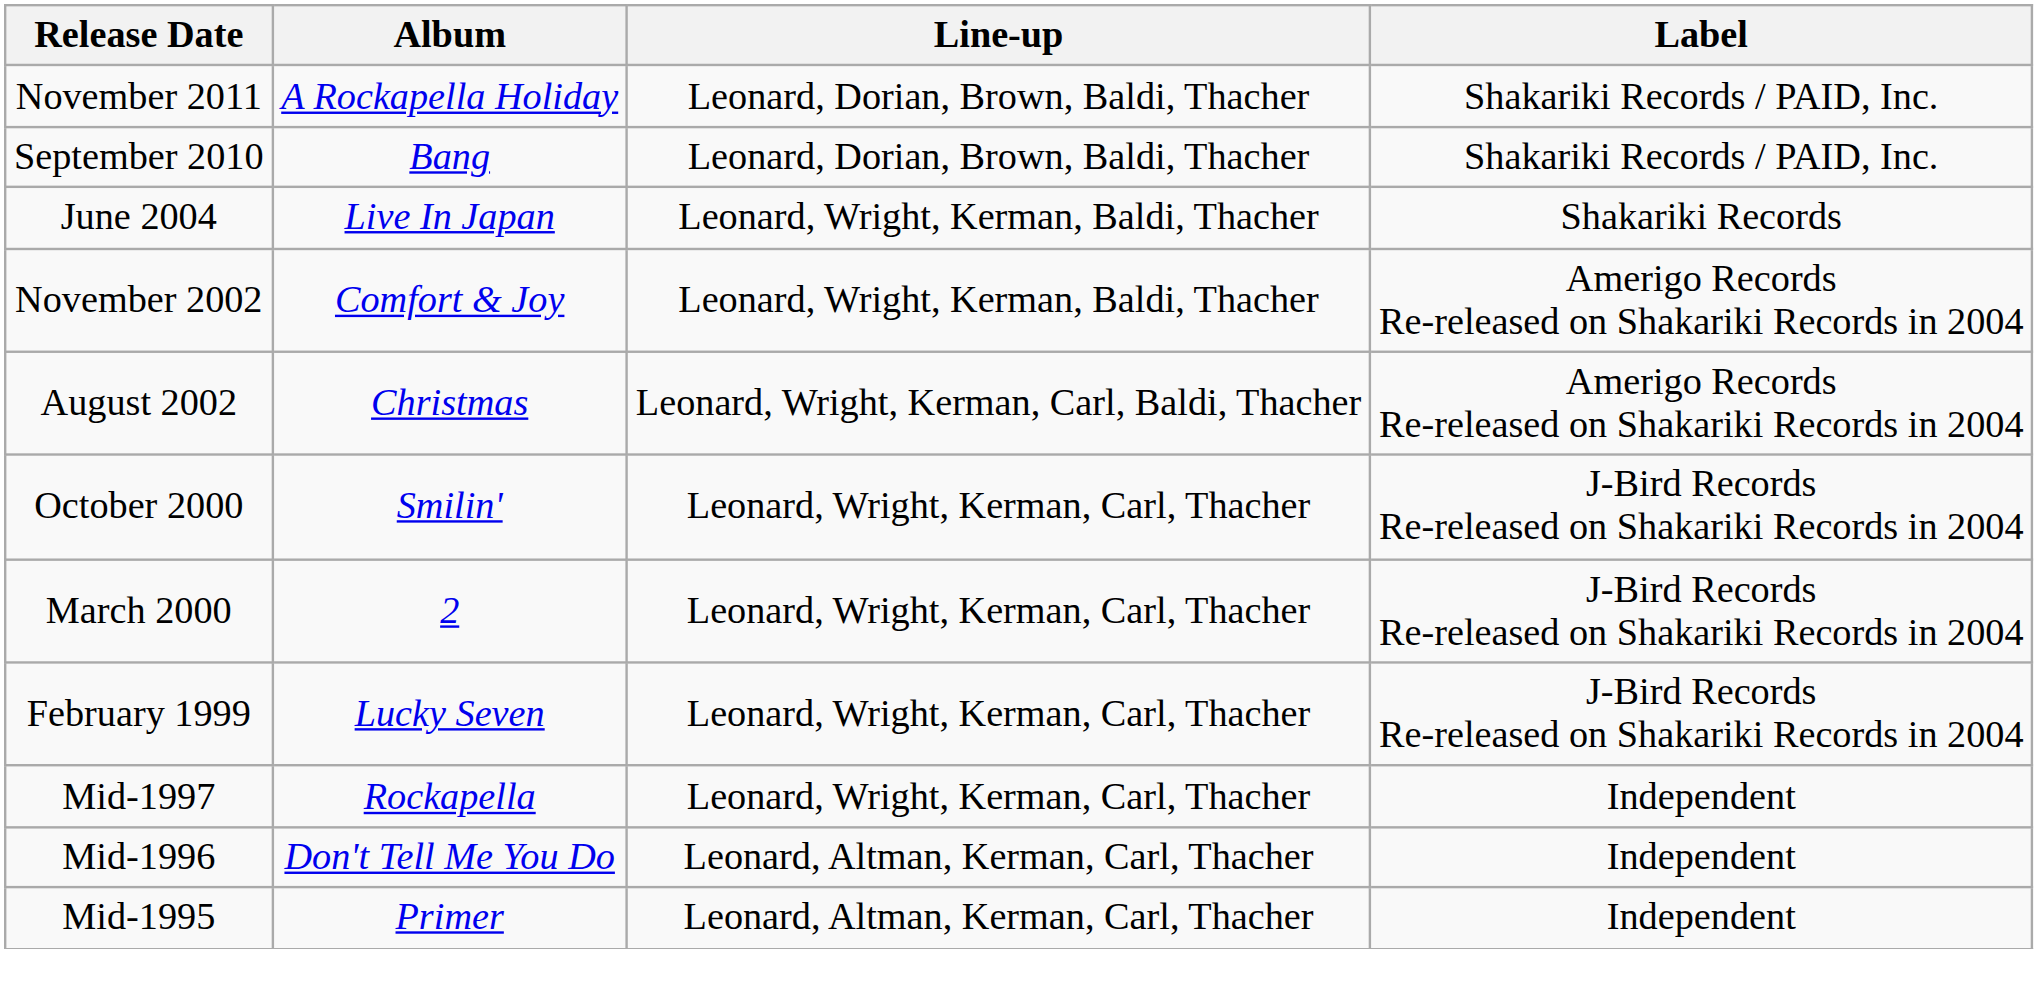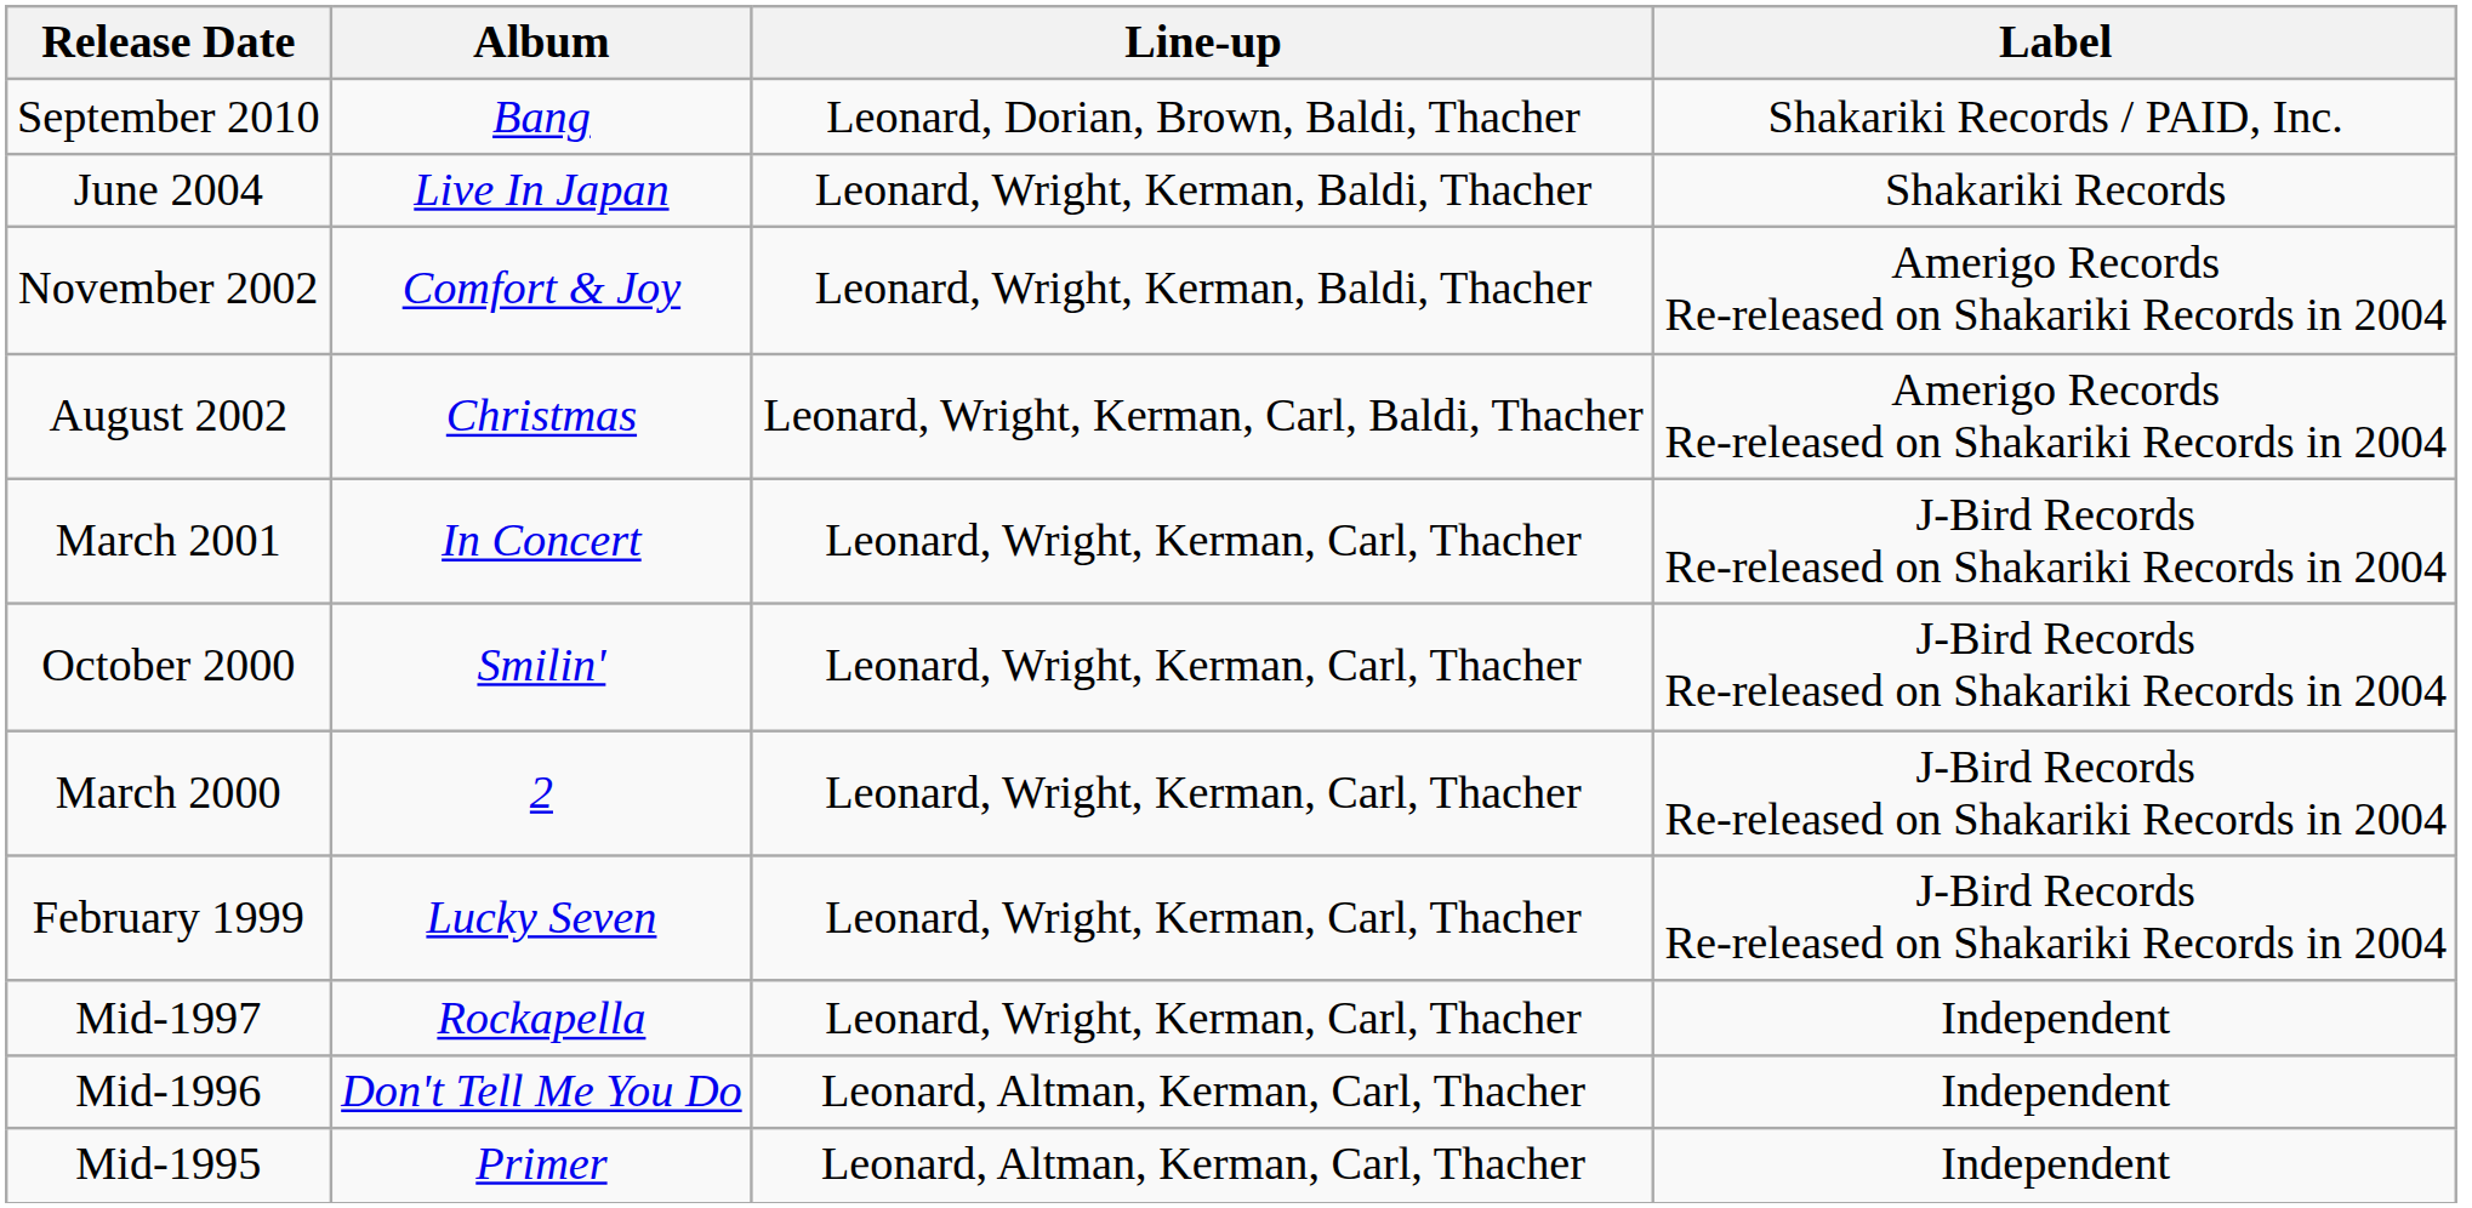 <table class="wikitable">
 <tr>
 <th align="left" valign="top"><strong>Release Date</strong></th>
 <th align="left" valign="top"><strong>Album</strong></th>
 <th align="left" valign="top"><strong>Line-up</strong></th>
 <th align="left" valign="top"><strong>Label</strong></th>
-</tr>
-<tr>
-<td align="center" valign="middle">November 2011</td>
-<td align="center" valign="middle"><em><a href='#'>A Rockapella Holiday</a></em></td>
-<td align="center" valign="middle">Leonard, Dorian, Brown, Baldi, Thacher</td>
-<td align="center" valign="middle">Shakariki Records / PAID, Inc.</td>
 </tr>
 <tr>
 <td align="center" valign="middle">September 2010</td>
 <td align="center" valign="middle"><em><a href='#'>Bang</a></em></td>
 <td align="center" valign="middle">Leonard, Dorian, Brown, Baldi, Thacher</td>
 <td align="center" valign="middle">Shakariki Records / PAID, Inc.</td>
 </tr>
 <tr>
 <td align="center" valign="middle">June 2004</td>
 <td align="center" valign="middle"><em><a href='#'>Live In Japan</a></em></td>
 <td align="center" valign="middle">Leonard, Wright, Kerman, Baldi, Thacher</td>
 <td align="center" valign="middle">Shakariki Records</td>
 </tr>
 <tr>
 <td align="center" valign="middle">November 2002</td>
 <td align="center" valign="middle"><em><a href='#'>Comfort & Joy</a></em></td>
 <td align="center" valign="middle">Leonard, Wright, Kerman, Baldi, Thacher</td>
 <td align="center" valign="middle">Amerigo Records<br>Re-released on Shakariki Records in 2004</td>
 </tr>
 <tr>
 <td align="center" valign="middle">August 2002</td>
 <td align="center" valign="middle"><em><a href='#'>Christmas</a></em></td>
 <td align="center" valign="middle">Leonard, Wright, Kerman, Carl, Baldi, Thacher</td>
 <td align="center" valign="middle">Amerigo Records<br>Re-released on Shakariki Records in 2004</td>
+</tr>
+<tr>
+<td align="center" valign="middle">March 2001</td>
+<td align="center" valign="middle"><em><a href='#'>In Concert</a></em></td>
+<td align="center" valign="middle">Leonard, Wright, Kerman, Carl, Thacher</td>
+<td align="center" valign="middle">J-Bird Records<br>Re-released on Shakariki Records in 2004</td>
 </tr>
 <tr>
 <td align="center" valign="middle">October 2000</td>
 <td align="center" valign="middle"><em><a href='#'>Smilin'</a></em></td>
 <td align="center" valign="middle">Leonard, Wright, Kerman, Carl, Thacher</td>
 <td align="center" valign="middle">J-Bird Records<br>Re-released on Shakariki Records in 2004</td>
 </tr>
 <tr>
 <td align="center" valign="middle">March 2000</td>
 <td align="center" valign="middle"><em><a href='#'>2</a></em></td>
 <td align="center" valign="middle">Leonard, Wright, Kerman, Carl, Thacher</td>
 <td align="center" valign="middle">J-Bird Records<br>Re-released on Shakariki Records in 2004</td>
 </tr>
 <tr>
 <td align="center" valign="middle">February 1999</td>
 <td align="center" valign="middle"><em><a href='#'>Lucky Seven</a></em></td>
 <td align="center" valign="middle">Leonard, Wright, Kerman, Carl, Thacher</td>
 <td align="center" valign="middle">J-Bird Records<br>Re-released on Shakariki Records in 2004</td>
 </tr>
 <tr>
 <td align="center" valign="middle">Mid-1997</td>
 <td align="center" valign="middle"><em><a href='#'>Rockapella</a></em></td>
 <td align="center" valign="middle">Leonard, Wright, Kerman, Carl, Thacher</td>
 <td align="center" valign="middle">Independent</td>
 </tr>
 <tr>
 <td align="center" valign="middle">Mid-1996</td>
 <td align="center" valign="middle"><em><a href='#'>Don't Tell Me You Do</a></em></td>
 <td align="center" valign="middle">Leonard, Altman, Kerman, Carl, Thacher</td>
 <td align="center" valign="middle">Independent</td>
 </tr>
 <tr>
 <td align="center" valign="middle">Mid-1995</td>
 <td align="center" valign="middle"><em><a href='#'>Primer</a></em></td>
 <td align="center" valign="middle">Leonard, Altman, Kerman, Carl, Thacher</td>
 <td align="center" valign="middle">Independent</td>
 </tr>
 <tr>
 </tr>
 </table>
